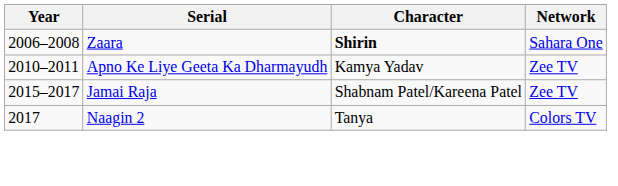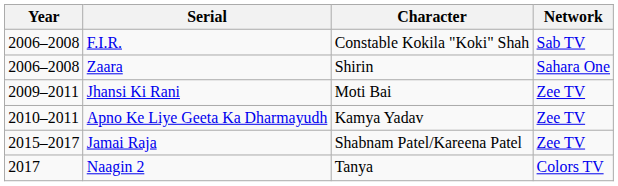 <table class="wikitable">
 <tr>
 <th>Year</th>
 <th>Serial</th>
 <th>Character</th>
 <th>Network</th>
 </tr>
 <tr>
 <td>2006–2008</td>
+<td><a href='#'>F.I.R.</a></td>
+<td>Constable Kokila "Koki" Shah</td>
+<td><a href='#'>Sab TV</a></td>
+</tr>
+<tr>
+<td>2006–2008</td>
 <td><a href='#'>Zaara</a></td>
-<td><strong>Shirin</strong></td>
+<td>Shirin</td>
 <td><a href='#'>Sahara One</a></td>
+</tr>
+<tr>
+<td>2009–2011</td>
+<td><a href='#'>Jhansi Ki Rani</a></td>
+<td>Moti Bai</td>
+<td><a href='#'>Zee TV</a></td>
 </tr>
 <tr>
 <td>2010–2011</td>
 <td><a href='#'>Apno Ke Liye Geeta Ka Dharmayudh</a></td>
 <td>Kamya Yadav</td>
 <td><a href='#'>Zee TV</a></td>
 </tr>
 <tr>
 <td>2015–2017</td>
 <td><a href='#'>Jamai Raja</a></td>
 <td>Shabnam Patel/Kareena Patel</td>
 <td><a href='#'>Zee TV</a></td>
 </tr>
 <tr>
 <td>2017</td>
 <td><a href='#'>Naagin 2</a></td>
 <td>Tanya</td>
 <td><a href='#'>Colors TV</a></td>
 </tr>
 </table>
